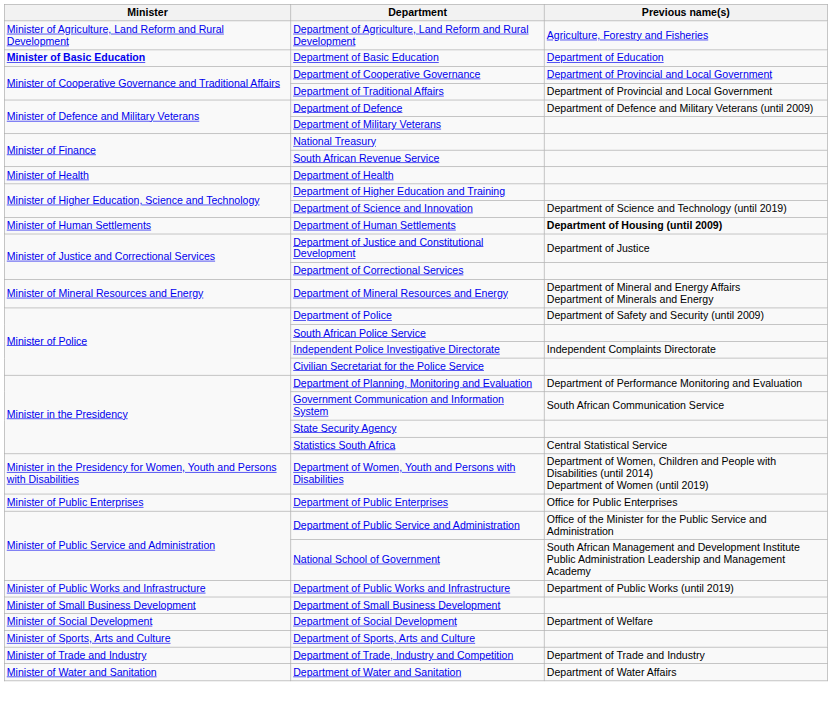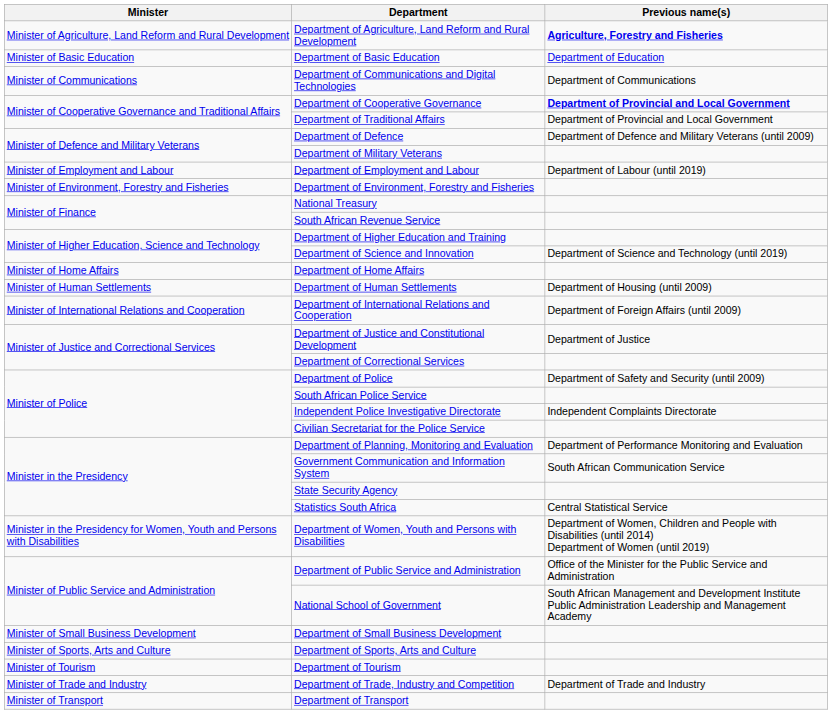 <table class="wikitable">
 <tr>
 <th>Minister</th>
 <th>Department</th>
 <th>Previous name(s)</th>
 </tr>
 <tr>
 <td><a href='#'>Minister of Agriculture, Land Reform and Rural Development</a></td>
 <td><a href='#'>Department of Agriculture, Land Reform and Rural Development</a></td>
-<td><a href='#'>Agriculture, Forestry and Fisheries</a></td>
+<td><strong><a href='#'>Agriculture, Forestry and Fisheries</a></strong></td>
 </tr>
 <tr>
-<td><strong><a href='#'>Minister of Basic Education</a></strong></td>
+<td><a href='#'>Minister of Basic Education</a></td>
 <td><a href='#'>Department of Basic Education</a></td>
 <td><a href='#'>Department of Education</a></td>
 </tr>
 <tr>
+<td><a href='#'>Minister of Communications</a></td>
+<td><a href='#'>Department of Communications and Digital Technologies</a></td>
+<td>Department of Communications</td>
+</tr>
+<tr>
 <td rowspan=2><a href='#'>Minister of Cooperative Governance and Traditional Affairs</a></td>
 <td><a href='#'>Department of Cooperative Governance</a></td>
-<td><a href='#'>Department of Provincial and Local Government</a></td>
+<td><strong><a href='#'>Department of Provincial and Local Government</a></strong></td>
 </tr>
 <tr>
 <td><a href='#'>Department of Traditional Affairs</a></td>
 <td>Department of Provincial and Local Government</td>
 </tr>
 <tr>
 <td rowspan=2><a href='#'>Minister of Defence and Military Veterans</a></td>
 <td><a href='#'>Department of Defence</a></td>
 <td>Department of Defence and Military Veterans (until 2009)</td>
 </tr>
 <tr>
 <td><a href='#'>Department of Military Veterans</a></td>
 <td></td>
 </tr>
 <tr>
+<td><a href='#'>Minister of Employment and Labour</a></td>
+<td><a href='#'>Department of Employment and Labour</a></td>
+<td>Department of Labour (until 2019)</td>
+</tr>
+<tr>
+<td><a href='#'>Minister of Environment, Forestry and Fisheries</a></td>
+<td><a href='#'>Department of Environment, Forestry and Fisheries</a></td>
+<td></td>
+</tr>
+<tr>
 <td rowspan=2><a href='#'>Minister of Finance</a></td>
 <td><a href='#'>National Treasury</a></td>
 <td></td>
 </tr>
 <tr>
 <td><a href='#'>South African Revenue Service</a></td>
-<td></td>
-</tr>
-<tr>
-<td><a href='#'>Minister of Health</a></td>
-<td><a href='#'>Department of Health</a></td>
 <td></td>
 </tr>
 <tr>
 <td rowspan=2><a href='#'>Minister of Higher Education, Science and Technology</a></td>
 <td><a href='#'>Department of Higher Education and Training</a></td>
 </tr>
 <tr>
 <td><a href='#'>Department of Science and Innovation</a></td>
 <td>Department of Science and Technology (until 2019)</td>
 </tr>
 <tr>
+<td><a href='#'>Minister of Home Affairs</a></td>
+<td><a href='#'>Department of Home Affairs</a></td>
+<td></td>
+</tr>
+<tr>
 <td><a href='#'>Minister of Human Settlements</a></td>
 <td><a href='#'>Department of Human Settlements</a></td>
-<td><strong>Department of Housing (until 2009)</strong></td>
+<td>Department of Housing (until 2009)</td>
+</tr>
+<tr>
+<td><a href='#'>Minister of International Relations and Cooperation</a></td>
+<td><a href='#'>Department of International Relations and Cooperation</a></td>
+<td>Department of Foreign Affairs (until 2009)</td>
 </tr>
 <tr>
 <td rowspan=2><a href='#'>Minister of Justice and Correctional Services</a></td>
 <td><a href='#'>Department of Justice and Constitutional Development</a></td>
 <td>Department of Justice</td>
 </tr>
 <tr>
 <td><a href='#'>Department of Correctional Services</a></td>
-</tr>
-<tr>
-<td><a href='#'>Minister of Mineral Resources and Energy</a></td>
-<td><a href='#'>Department of Mineral Resources and Energy</a></td>
-<td>Department of Mineral and Energy Affairs<br>Department of Minerals and Energy</td>
 </tr>
 <tr>
 <td rowspan="4"><a href='#'>Minister of Police</a></td>
 <td><a href='#'>Department of Police</a></td>
 <td>Department of Safety and Security (until 2009)</td>
 </tr>
 <tr>
 <td><a href='#'>South African Police Service</a></td>
 <td></td>
 </tr>
 <tr>
 <td><a href='#'>Independent Police Investigative Directorate</a></td>
 <td>Independent Complaints Directorate</td>
 </tr>
 <tr>
 <td><a href='#'>Civilian Secretariat for the Police Service</a></td>
 <td></td>
 </tr>
 <tr>
 <td rowspan="4"><a href='#'>Minister in the Presidency</a></td>
 <td><a href='#'>Department of Planning, Monitoring and Evaluation</a></td>
 <td>Department of Performance Monitoring and Evaluation</td>
 </tr>
 <tr>
 <td><a href='#'>Government Communication and Information System</a></td>
 <td>South African Communication Service</td>
 </tr>
 <tr>
 <td><a href='#'>State Security Agency</a></td>
 <td></td>
 </tr>
 <tr>
 <td><a href='#'>Statistics South Africa</a></td>
 <td>Central Statistical Service</td>
 </tr>
 <tr>
 <td><a href='#'>Minister in the Presidency for Women, Youth and Persons with Disabilities</a></td>
 <td><a href='#'>Department of Women, Youth and Persons with Disabilities</a></td>
 <td>Department of Women, Children and People with Disabilities (until 2014)<br>Department of Women (until 2019)</td>
 </tr>
 <tr>
-<td><a href='#'>Minister of Public Enterprises</a></td>
-<td><a href='#'>Department of Public Enterprises</a></td>
-<td>Office for Public Enterprises</td>
-</tr>
-<tr>
 <td rowspan=2><a href='#'>Minister of Public Service and Administration</a></td>
 <td><a href='#'>Department of Public Service and Administration</a></td>
 <td>Office of the Minister for the Public Service and Administration</td>
 </tr>
 <tr>
 <td><a href='#'>National School of Government</a></td>
 <td>South African Management and Development Institute<br>Public Administration Leadership and Management Academy</td>
 </tr>
 <tr>
-<td><a href='#'>Minister of Public Works and Infrastructure</a></td>
-<td><a href='#'>Department of Public Works and Infrastructure</a></td>
-<td>Department of Public Works (until 2019)</td>
-</tr>
-<tr>
 <td><a href='#'>Minister of Small Business Development</a></td>
 <td><a href='#'>Department of Small Business Development</a></td>
 <td></td>
 </tr>
 <tr>
-<td><a href='#'>Minister of Social Development</a></td>
-<td><a href='#'>Department of Social Development</a></td>
-<td>Department of Welfare</td>
+<td><a href='#'>Minister of Sports, Arts and Culture</a></td>
+<td><a href='#'>Department of Sports, Arts and Culture</a></td>
 </tr>
 <tr>
-<td><a href='#'>Minister of Sports, Arts and Culture</a></td>
-<td><a href='#'>Department of Sports, Arts and Culture</a></td>
+<td><a href='#'>Minister of Tourism</a></td>
+<td><a href='#'>Department of Tourism</a></td>
+<td></td>
 </tr>
 <tr>
 <td><a href='#'>Minister of Trade and Industry</a></td>
 <td><a href='#'>Department of Trade, Industry and Competition</a></td>
 <td>Department of Trade and Industry</td>
 </tr>
 <tr>
-<td><a href='#'>Minister of Water and Sanitation</a></td>
-<td><a href='#'>Department of Water and Sanitation</a></td>
-<td>Department of Water Affairs</td>
+<td><a href='#'>Minister of Transport</a></td>
+<td><a href='#'>Department of Transport</a></td>
+<td></td>
 </tr>
 </table>
